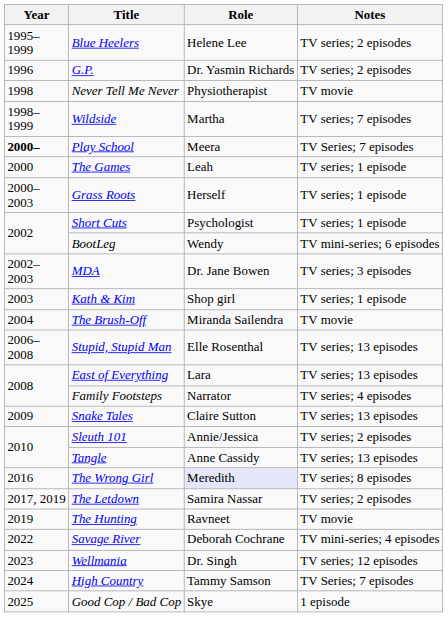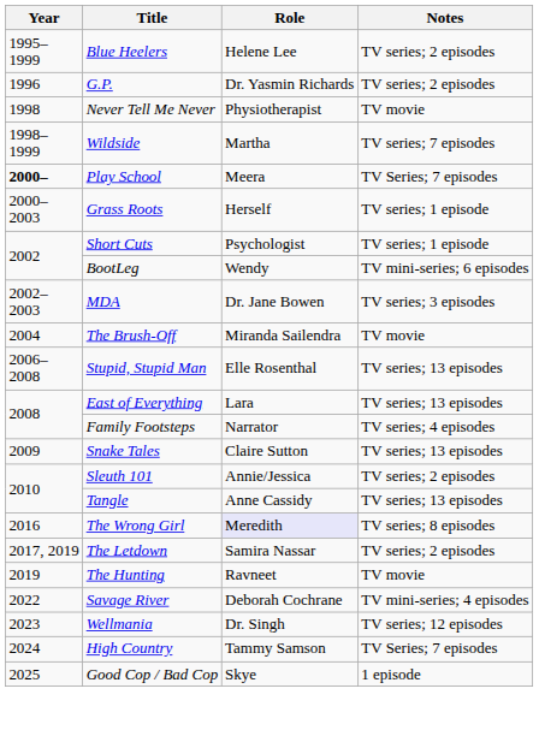 <table class="wikitable sortable">
 <tr>
 <th>Year</th>
 <th>Title</th>
 <th>Role</th>
 <th>Notes</th>
 </tr>
 <tr>
 <td>1995–<br>1999</td>
 <td><em><a href='#'>Blue Heelers</a></em></td>
 <td>Helene Lee</td>
 <td>TV series; 2 episodes</td>
 </tr>
 <tr>
 <td>1996</td>
 <td><em><a href='#'>G.P.</a></em></td>
 <td>Dr. Yasmin Richards</td>
 <td>TV series; 2 episodes</td>
 </tr>
 <tr>
 <td>1998</td>
 <td><em>Never Tell Me Never</em></td>
 <td>Physiotherapist</td>
 <td>TV movie</td>
 </tr>
 <tr>
 <td>1998–<br>1999</td>
 <td><em><a href='#'>Wildside</a></em></td>
 <td>Martha</td>
 <td>TV series; 7 episodes</td>
 </tr>
 <tr>
 <td><strong>2000–</strong></td>
 <td><em><a href='#'>Play School</a></em></td>
 <td>Meera</td>
 <td>TV Series; 7 episodes</td>
 </tr>
 <tr>
-<td>2000</td>
-<td><em><a href='#'>The Games</a></em></td>
-<td>Leah</td>
-<td>TV series; 1 episode</td>
-</tr>
-<tr>
 <td>2000–<br>2003</td>
 <td><em><a href='#'>Grass Roots</a></em></td>
 <td>Herself</td>
 <td>TV series; 1 episode</td>
 </tr>
 <tr>
 <td rowspan="2">2002</td>
 <td><em><a href='#'>Short Cuts</a></em></td>
 <td>Psychologist</td>
 <td>TV series; 1 episode</td>
 </tr>
 <tr>
 <td><em>BootLeg</em></td>
 <td>Wendy</td>
 <td>TV mini-series; 6 episodes</td>
 </tr>
 <tr>
 <td>2002–<br>2003</td>
 <td><em><a href='#'>MDA</a></em></td>
 <td>Dr. Jane Bowen</td>
 <td>TV series; 3 episodes</td>
-</tr>
-<tr>
-<td>2003</td>
-<td><em><a href='#'>Kath & Kim</a></em></td>
-<td>Shop girl</td>
-<td>TV series; 1 episode</td>
 </tr>
 <tr>
 <td>2004</td>
 <td><em><a href='#'>The Brush-Off</a></em></td>
 <td>Miranda Sailendra</td>
 <td>TV movie</td>
 </tr>
 <tr>
 <td>2006–<br>2008</td>
 <td><em><a href='#'>Stupid, Stupid Man</a></em></td>
 <td>Elle Rosenthal</td>
 <td>TV series; 13 episodes</td>
 </tr>
 <tr>
 <td rowspan="2">2008</td>
 <td><em><a href='#'>East of Everything</a></em></td>
 <td>Lara</td>
 <td>TV series; 13 episodes</td>
 </tr>
 <tr>
 <td><em>Family Footsteps</em></td>
 <td>Narrator</td>
 <td>TV series; 4 episodes</td>
 </tr>
 <tr>
 <td>2009</td>
 <td><em><a href='#'>Snake Tales</a></em></td>
 <td>Claire Sutton</td>
 <td>TV series; 13 episodes</td>
 </tr>
 <tr>
 <td rowspan="2">2010</td>
 <td><em><a href='#'>Sleuth 101</a></em></td>
 <td>Annie/Jessica</td>
 <td>TV series; 2 episodes</td>
 </tr>
 <tr>
 <td><em><a href='#'>Tangle</a></em></td>
 <td>Anne Cassidy</td>
 <td>TV series; 13 episodes</td>
 </tr>
 <tr>
 <td>2016</td>
 <td><em><a href='#'>The Wrong Girl</a></em></td>
 <td style="background: lavender;">Meredith</td>
 <td>TV series; 8 episodes</td>
 </tr>
 <tr>
 <td>2017, 2019</td>
 <td><em><a href='#'>The Letdown</a></em></td>
 <td>Samira Nassar</td>
 <td>TV series; 2 episodes</td>
 </tr>
 <tr>
 <td>2019</td>
 <td><em><a href='#'>The Hunting</a></em></td>
 <td>Ravneet</td>
 <td>TV movie</td>
 </tr>
 <tr>
 <td>2022</td>
 <td><em><a href='#'>Savage River</a></em></td>
 <td>Deborah Cochrane</td>
 <td>TV mini-series; 4 episodes</td>
 </tr>
 <tr>
 <td>2023</td>
 <td><em><a href='#'>Wellmania</a></em></td>
 <td>Dr. Singh</td>
 <td>TV series; 12 episodes</td>
 </tr>
 <tr>
 <td>2024</td>
 <td><em><a href='#'>High Country</a></em></td>
 <td>Tammy Samson</td>
 <td>TV Series; 7 episodes</td>
 </tr>
 <tr>
 <td>2025</td>
 <td><em>Good Cop / Bad Cop</em></td>
 <td>Skye</td>
 <td>1 episode</td>
 </tr>
 </table>
